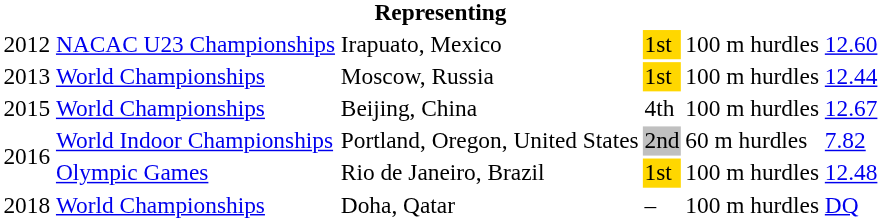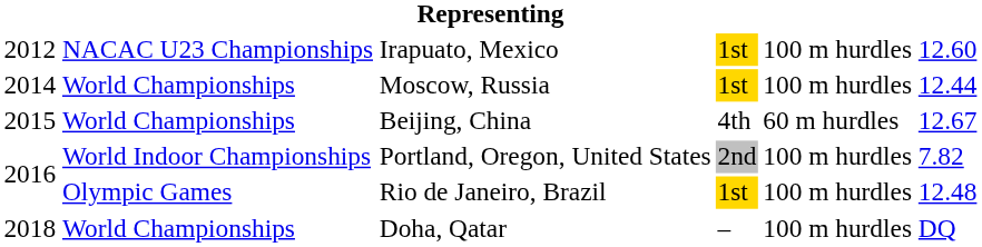 <table>
 <tr>
 <th colspan=6>Representing </th>
 </tr>
 <tr>
 <td>2012</td>
 <td><a href='#'>NACAC U23 Championships</a></td>
 <td>Irapuato, Mexico</td>
 <td bgcolor=gold>1st</td>
 <td>100 m hurdles</td>
 <td><a href='#'>12.60</a></td>
 </tr>
 <tr>
-<td>2013</td>
+<td>2014</td>
 <td><a href='#'>World Championships</a></td>
 <td>Moscow, Russia</td>
 <td bgcolor=gold>1st</td>
 <td>100 m hurdles</td>
 <td><a href='#'>12.44</a></td>
 </tr>
 <tr>
 <td>2015</td>
 <td><a href='#'>World Championships</a></td>
 <td>Beijing, China</td>
 <td>4th</td>
-<td>100 m hurdles</td>
+<td>60 m hurdles</td>
 <td><a href='#'>12.67</a></td>
 </tr>
 <tr>
 <td rowspan=2>2016</td>
 <td><a href='#'>World Indoor Championships</a></td>
 <td>Portland, Oregon, United States</td>
 <td bgcolor=silver>2nd</td>
-<td>60 m hurdles</td>
+<td>100 m hurdles</td>
 <td><a href='#'>7.82</a></td>
 </tr>
 <tr>
 <td><a href='#'>Olympic Games</a></td>
 <td>Rio de Janeiro, Brazil</td>
 <td bgcolor=gold>1st</td>
 <td>100 m hurdles</td>
 <td><a href='#'>12.48</a></td>
 </tr>
 <tr>
 <td>2018</td>
 <td><a href='#'>World Championships</a></td>
 <td>Doha, Qatar</td>
 <td>–</td>
 <td>100 m hurdles</td>
 <td><a href='#'>DQ</a></td>
 </tr>
 </table>
